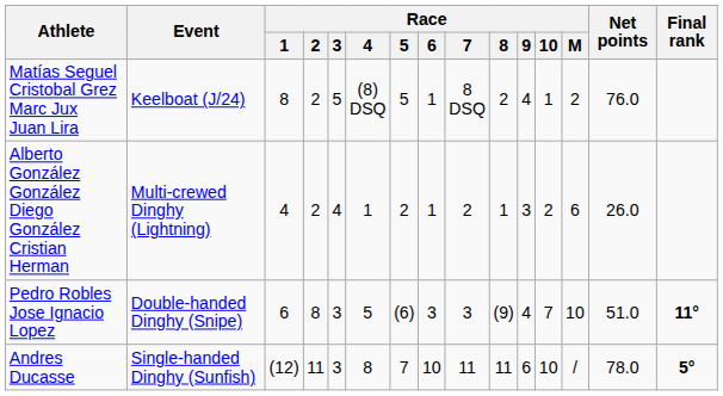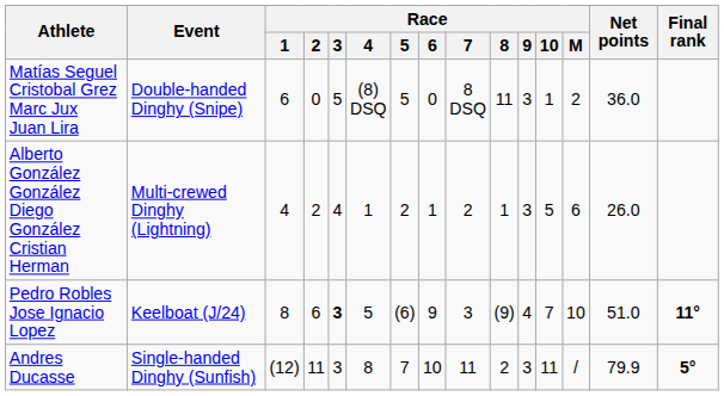 <table class="wikitable" border="1" style="font-size:90%">
 <tr>
 <th rowspan=2>Athlete</th>
 <th rowspan=2>Event</th>
 <th colspan=11>Race</th>
 <th rowspan=2>Net points</th>
 <th rowspan=2>Final rank</th>
 </tr>
 <tr>
 <th>1</th>
 <th>2</th>
 <th>3</th>
 <th>4</th>
 <th>5</th>
 <th>6</th>
 <th>7</th>
 <th>8</th>
 <th>9</th>
 <th>10</th>
 <th>M</th>
 </tr>
 <tr align=center>
 <td align=left><a href='#'>Matías Seguel</a><br><a href='#'>Cristobal Grez</a><br><a href='#'>Marc Jux</a><br><a href='#'>Juan Lira</a></td>
-<td align=left><a href='#'>Keelboat (J/24)</a></td>
-<td>8</td>
-<td>2</td>
+<td align=left><a href='#'>Double-handed Dinghy (Snipe)</a></td>
+<td>6</td>
+<td>0</td>
 <td>5</td>
 <td>(8)<br>DSQ</td>
 <td>5</td>
-<td>1</td>
+<td>0</td>
 <td>8<br>DSQ</td>
-<td>2</td>
-<td>4</td>
+<td>11</td>
+<td>3</td>
 <td>1</td>
 <td>2</td>
-<td>76.0</td>
+<td>36.0</td>
 <td></td>
 </tr>
 <tr align=center>
 <td align=left><a href='#'>Alberto González González</a><br><a href='#'>Diego González</a><br><a href='#'>Cristian Herman</a></td>
 <td align=left><a href='#'>Multi-crewed Dinghy (Lightning)</a></td>
 <td>4</td>
 <td>2</td>
 <td>4</td>
 <td>1</td>
 <td>2</td>
 <td>1</td>
 <td>2</td>
 <td>1</td>
 <td>3</td>
-<td>2</td>
+<td>5</td>
 <td>6</td>
 <td>26.0</td>
 <td></td>
 </tr>
 <tr align=center>
 <td align=left><a href='#'>Pedro Robles</a><br><a href='#'>Jose Ignacio Lopez</a></td>
-<td align=left><a href='#'>Double-handed Dinghy (Snipe)</a></td>
+<td align=left><a href='#'>Keelboat (J/24)</a></td>
+<td>8</td>
 <td>6</td>
-<td>8</td>
-<td>3</td>
+<td><strong>3</strong></td>
 <td>5</td>
 <td>(6)</td>
-<td>3</td>
+<td>9</td>
 <td>3</td>
 <td>(9)</td>
 <td>4</td>
 <td>7</td>
 <td>10</td>
 <td>51.0</td>
 <td><strong>11°</strong></td>
 </tr>
 <tr align=center>
 <td align=left><a href='#'>Andres Ducasse</a></td>
 <td align=left><a href='#'>Single-handed Dinghy (Sunfish)</a></td>
 <td>(12)</td>
 <td>11</td>
 <td>3</td>
 <td>8</td>
 <td>7</td>
 <td>10</td>
 <td>11</td>
+<td>2</td>
+<td>3</td>
 <td>11</td>
-<td>6</td>
-<td>10</td>
 <td>/</td>
-<td>78.0</td>
+<td>79.9</td>
 <td><strong>5°</strong></td>
 </tr>
 </table>
